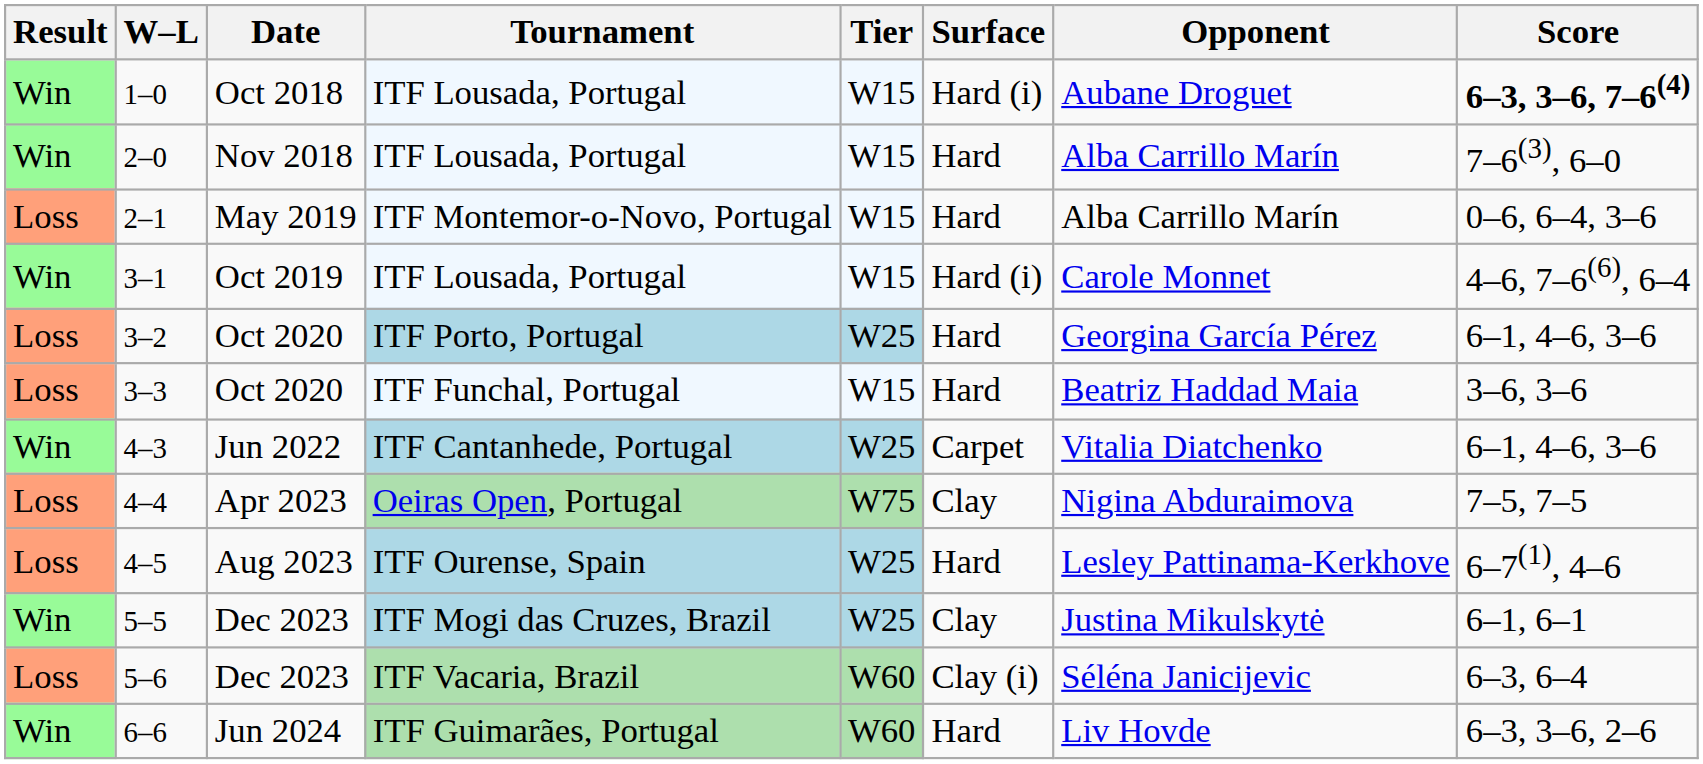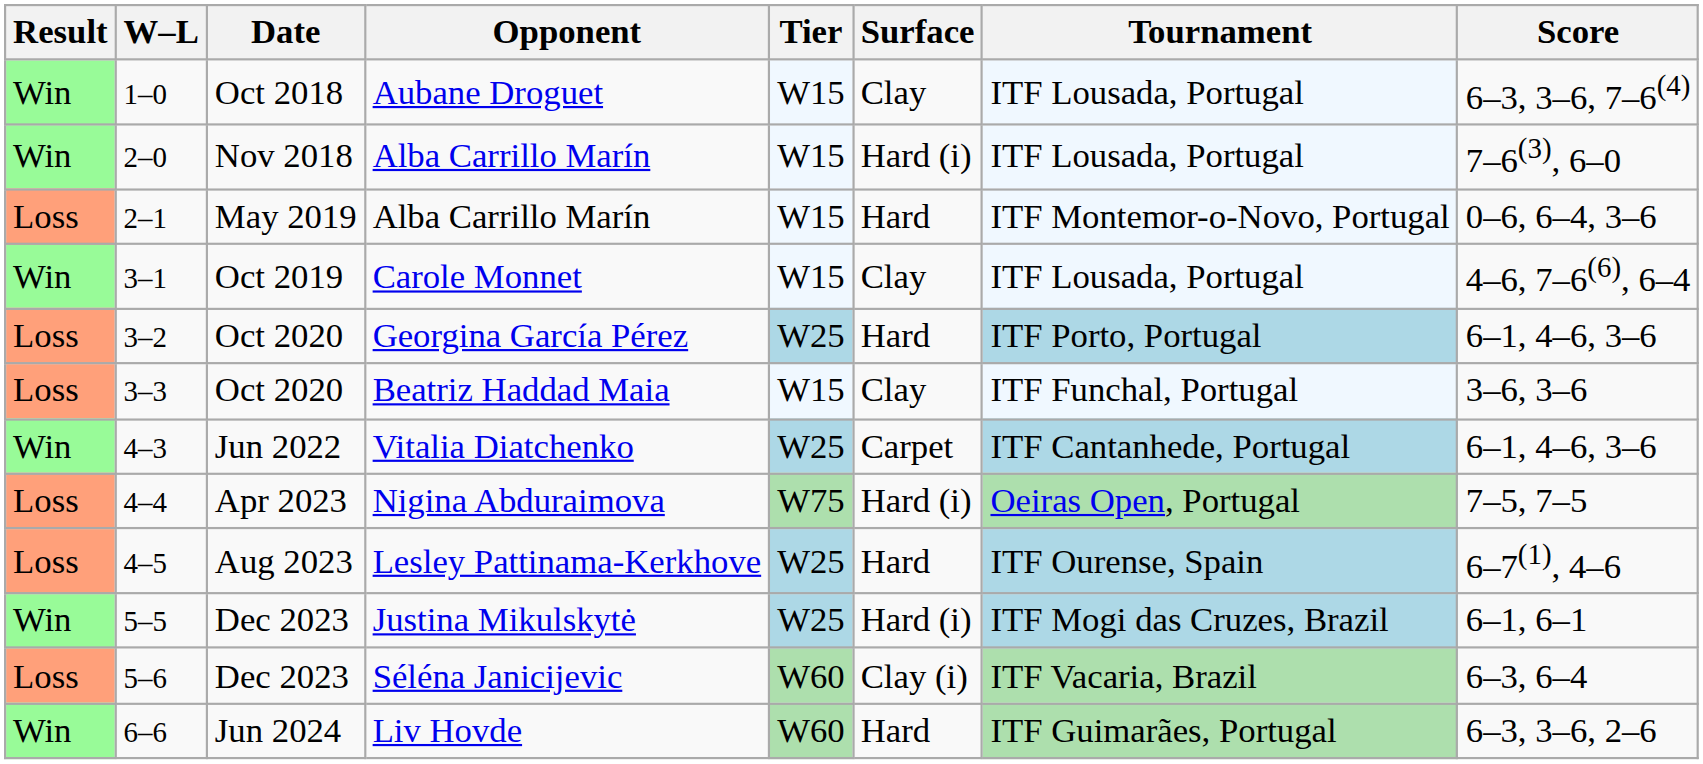 <table class="sortable wikitable">
 <tr>
 <th>Result</th>
 <th class="unsortable">W–L</th>
 <th>Date</th>
-<th>Tournament</th>
+<th>Opponent</th>
 <th>Tier</th>
 <th>Surface</th>
-<th>Opponent</th>
+<th>Tournament</th>
 <th class="unsortable">Score</th>
 </tr>
 <tr>
 <td style="background:#98fb98;">Win</td>
 <td><small>1–0</small></td>
 <td>Oct 2018</td>
+<td> <a href='#'>Aubane Droguet</a></td>
+<td style="background:#f0f8ff;">W15</td>
+<td>Clay</td>
 <td style="background:#f0f8ff;">ITF Lousada, Portugal</td>
-<td style="background:#f0f8ff;">W15</td>
-<td>Hard (i)</td>
-<td> <a href='#'>Aubane Droguet</a></td>
-<td><strong>6–3, 3–6, 7–6<sup>(4)</sup></strong></td>
+<td>6–3, 3–6, 7–6<sup>(4)</sup></td>
 </tr>
 <tr>
 <td style="background:#98fb98;">Win</td>
 <td><small>2–0</small></td>
 <td>Nov 2018</td>
+<td> <a href='#'>Alba Carrillo Marín</a></td>
+<td style="background:#f0f8ff;">W15</td>
+<td>Hard (i)</td>
 <td style="background:#f0f8ff;">ITF Lousada, Portugal</td>
-<td style="background:#f0f8ff;">W15</td>
-<td>Hard</td>
-<td> <a href='#'>Alba Carrillo Marín</a></td>
 <td>7–6<sup>(3)</sup>, 6–0</td>
 </tr>
 <tr>
 <td style="background:#FFA07A;">Loss</td>
 <td><small>2–1</small></td>
 <td>May 2019</td>
-<td style="background:#f0f8ff;">ITF Montemor-o-Novo, Portugal</td>
+<td> Alba Carrillo Marín</td>
 <td style="background:#f0f8ff;">W15</td>
 <td>Hard</td>
-<td> Alba Carrillo Marín</td>
+<td style="background:#f0f8ff;">ITF Montemor-o-Novo, Portugal</td>
 <td>0–6, 6–4, 3–6</td>
 </tr>
 <tr>
 <td style="background:#98fb98;">Win</td>
 <td><small>3–1</small></td>
 <td>Oct 2019</td>
+<td> <a href='#'>Carole Monnet</a></td>
+<td style="background:#f0f8ff;">W15</td>
+<td>Clay</td>
 <td style="background:#f0f8ff;">ITF Lousada, Portugal</td>
-<td style="background:#f0f8ff;">W15</td>
-<td>Hard (i)</td>
-<td> <a href='#'>Carole Monnet</a></td>
 <td>4–6, 7–6<sup>(6)</sup>, 6–4</td>
 </tr>
 <tr>
 <td style="background:#FFA07A;">Loss</td>
 <td><small>3–2</small></td>
 <td>Oct 2020</td>
-<td style="background:lightblue;">ITF Porto, Portugal</td>
+<td> <a href='#'>Georgina García Pérez</a></td>
 <td style="background:lightblue;">W25</td>
 <td>Hard</td>
-<td> <a href='#'>Georgina García Pérez</a></td>
+<td style="background:lightblue;">ITF Porto, Portugal</td>
 <td>6–1, 4–6, 3–6</td>
 </tr>
 <tr>
 <td style="background:#FFA07A;">Loss</td>
 <td><small>3–3</small></td>
 <td>Oct 2020</td>
+<td> <a href='#'>Beatriz Haddad Maia</a></td>
+<td style="background:#f0f8ff;">W15</td>
+<td>Clay</td>
 <td style="background:#f0f8ff;">ITF Funchal, Portugal</td>
-<td style="background:#f0f8ff;">W15</td>
-<td>Hard</td>
-<td> <a href='#'>Beatriz Haddad Maia</a></td>
 <td>3–6, 3–6</td>
 </tr>
 <tr>
 <td style="background:#98fb98;">Win</td>
 <td><small>4–3</small></td>
 <td>Jun 2022</td>
-<td style="background:lightblue;">ITF Cantanhede, Portugal</td>
+<td> <a href='#'>Vitalia Diatchenko</a></td>
 <td style="background:lightblue;">W25</td>
 <td>Carpet</td>
-<td> <a href='#'>Vitalia Diatchenko</a></td>
+<td style="background:lightblue;">ITF Cantanhede, Portugal</td>
 <td>6–1, 4–6, 3–6</td>
 </tr>
 <tr>
 <td style="background:#FFA07A;">Loss</td>
 <td><small>4–4</small></td>
 <td>Apr 2023</td>
+<td> <a href='#'>Nigina Abduraimova</a></td>
+<td style="background:#addfad;">W75</td>
+<td>Hard (i)</td>
 <td style="background:#addfad;"><a href='#'>Oeiras Open</a>, Portugal</td>
-<td style="background:#addfad;">W75</td>
-<td>Clay</td>
-<td> <a href='#'>Nigina Abduraimova</a></td>
 <td>7–5, 7–5</td>
 </tr>
 <tr>
 <td style="background:#FFA07A;">Loss</td>
 <td><small>4–5</small></td>
 <td>Aug 2023</td>
-<td style="background:lightblue;">ITF Ourense, Spain</td>
+<td> <a href='#'>Lesley Pattinama-Kerkhove</a></td>
 <td style="background:lightblue;">W25</td>
 <td>Hard</td>
-<td> <a href='#'>Lesley Pattinama-Kerkhove</a></td>
+<td style="background:lightblue;">ITF Ourense, Spain</td>
 <td>6–7<sup>(1)</sup>, 4–6</td>
 </tr>
 <tr>
 <td style="background:#98fb98;">Win</td>
 <td><small>5–5</small></td>
 <td>Dec 2023</td>
+<td> <a href='#'>Justina Mikulskytė</a></td>
+<td style="background:lightblue;">W25</td>
+<td>Hard (i)</td>
 <td style="background:lightblue;">ITF Mogi das Cruzes, Brazil</td>
-<td style="background:lightblue;">W25</td>
-<td>Clay</td>
-<td> <a href='#'>Justina Mikulskytė</a></td>
 <td>6–1, 6–1</td>
 </tr>
 <tr>
 <td style="background:#FFA07A;">Loss</td>
 <td><small>5–6</small></td>
 <td>Dec 2023</td>
-<td style="background:#addfad;">ITF Vacaria, Brazil</td>
+<td> <a href='#'>Séléna Janicijevic</a></td>
 <td style="background:#addfad;">W60</td>
 <td>Clay (i)</td>
-<td> <a href='#'>Séléna Janicijevic</a></td>
+<td style="background:#addfad;">ITF Vacaria, Brazil</td>
 <td>6–3, 6–4</td>
 </tr>
 <tr>
 <td style="background:#98fb98;">Win</td>
 <td><small>6–6</small></td>
 <td>Jun 2024</td>
-<td style="background:#addfad;">ITF Guimarães, Portugal</td>
+<td> <a href='#'>Liv Hovde</a></td>
 <td style="background:#addfad;">W60</td>
 <td>Hard</td>
-<td> <a href='#'>Liv Hovde</a></td>
+<td style="background:#addfad;">ITF Guimarães, Portugal</td>
 <td>6–3, 3–6, 2–6</td>
 </tr>
 </table>
